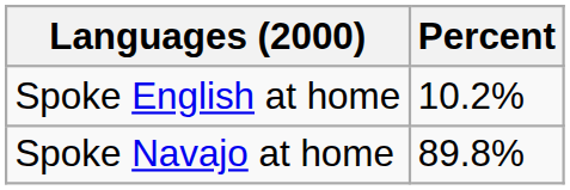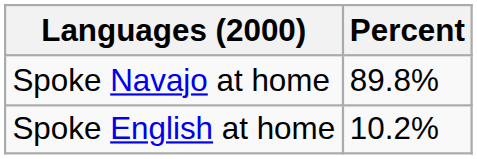 <table class="wikitable sortable collapsible" style="font-size: 90%;">
 <tr>
 <th>Languages (2000) </th>
 <th>Percent</th>
 </tr>
 <tr>
+<td>Spoke <a href='#'>Navajo</a> at home</td>
+<td>89.8%</td>
+</tr>
+<tr>
 <td>Spoke <a href='#'>English</a> at home</td>
 <td>10.2%</td>
 </tr>
-<tr>
-<td>Spoke <a href='#'>Navajo</a> at home</td>
-<td>89.8%</td>
-</tr>
 </table>
